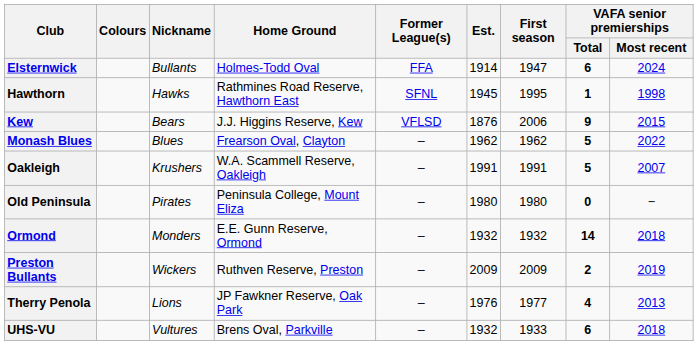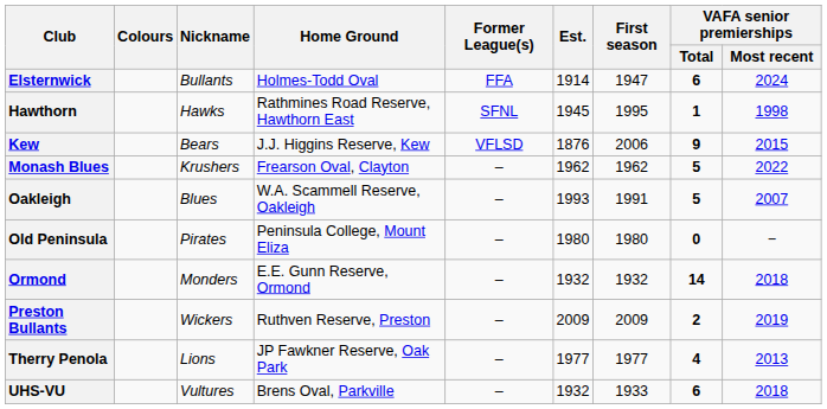 <table class="wikitable sortable" style="width:100%">
 <tr>
 <th rowspan="2">Club</th>
 <th rowspan="2" class=unsortable>Colours</th>
 <th rowspan="2">Nickname</th>
 <th rowspan="2">Home Ground</th>
 <th rowspan="2">Former League(s)</th>
 <th rowspan="2">Est.</th>
 <th rowspan=2>First season</th>
 <th colspan=2>VAFA senior premierships</th>
 </tr>
 <tr>
 <th>Total</th>
 <th>Most recent</th>
 </tr>
 <tr>
 <th style="text-align:left;"><a href='#'>Elsternwick</a></th>
 <td></td>
 <td><em>Bullants</em></td>
 <td><a href='#'>Holmes-Todd Oval</a></td>
 <td style="text-align:center;"><a href='#'>FFA</a></td>
 <td style="text-align:center;">1914</td>
 <td style="text-align:center;">1947</td>
 <td style="text-align:center;"><strong>6</strong></td>
 <td style="text-align:center;"><a href='#'>2024</a></td>
 </tr>
 <tr>
 <th style="text-align:left;">Hawthorn</th>
 <td></td>
 <td><em>Hawks</em></td>
 <td>Rathmines Road Reserve, <a href='#'>Hawthorn East</a></td>
 <td style="text-align:center;"><a href='#'>SFNL</a></td>
 <td style="text-align:center;">1945</td>
 <td style="text-align:center;">1995</td>
 <td style="text-align:center;"><strong>1</strong></td>
 <td style="text-align:center;"><a href='#'>1998</a></td>
 </tr>
 <tr>
 <th style="text-align:left;"><a href='#'>Kew</a></th>
 <td></td>
 <td><em>Bears</em></td>
 <td>J.J. Higgins Reserve, <a href='#'>Kew</a></td>
 <td style="text-align:center;"><a href='#'>VFLSD</a></td>
 <td style="text-align:center;">1876</td>
 <td style="text-align:center;">2006</td>
 <td style="text-align:center;"><strong>9</strong></td>
 <td style="text-align:center;"><a href='#'>2015</a></td>
 </tr>
 <tr>
 <th style="text-align:left;"><a href='#'>Monash Blues</a></th>
 <td></td>
-<td><em>Blues</em></td>
+<td><em>Krushers</em></td>
 <td><a href='#'>Frearson Oval</a>, <a href='#'>Clayton</a></td>
 <td style="text-align:center;">–</td>
 <td style="text-align:center;">1962</td>
 <td style="text-align:center;">1962</td>
 <td style="text-align:center;"><strong>5</strong></td>
 <td style="text-align:center;"><a href='#'>2022</a></td>
 </tr>
 <tr>
 <th style="text-align:left;">Oakleigh</th>
 <td></td>
-<td><em>Krushers</em></td>
+<td><em>Blues</em></td>
 <td>W.A. Scammell Reserve, <a href='#'>Oakleigh</a></td>
 <td style="text-align:center;">–</td>
-<td style="text-align:center;">1991</td>
+<td style="text-align:center;">1993</td>
 <td style="text-align:center;">1991</td>
 <td style="text-align:center;"><strong>5</strong></td>
 <td style="text-align:center;"><a href='#'>2007</a></td>
 </tr>
 <tr>
 <th style="text-align:left;">Old Peninsula</th>
 <td></td>
 <td><em>Pirates</em></td>
 <td>Peninsula College, <a href='#'>Mount Eliza</a></td>
 <td style="text-align:center;">–</td>
 <td style="text-align:center;">1980</td>
 <td style="text-align:center;">1980</td>
 <td style="text-align:center;"><strong>0</strong></td>
 <td style="text-align:center;">−</td>
 </tr>
 <tr>
 <th style="text-align:left;"><a href='#'>Ormond</a></th>
 <td></td>
 <td><em>Monders</em></td>
 <td>E.E. Gunn Reserve, <a href='#'>Ormond</a></td>
 <td style="text-align:center;">–</td>
 <td style="text-align:center;">1932</td>
 <td style="text-align:center;">1932</td>
 <td style="text-align:center;"><strong>14</strong></td>
 <td style="text-align:center;"><a href='#'>2018</a></td>
 </tr>
 <tr>
 <th style="text-align:left;"><a href='#'>Preston Bullants</a></th>
 <td></td>
 <td><em>Wickers</em></td>
 <td>Ruthven Reserve, <a href='#'>Preston</a></td>
 <td style="text-align:center;">–</td>
 <td style="text-align:center;">2009</td>
 <td style="text-align:center;">2009</td>
 <td style="text-align:center;"><strong>2</strong></td>
 <td style="text-align:center;"><a href='#'>2019</a></td>
 </tr>
 <tr>
 <th style="text-align:left;">Therry Penola</th>
 <td></td>
 <td><em>Lions</em></td>
 <td>JP Fawkner Reserve, <a href='#'>Oak Park</a></td>
 <td style="text-align:center;">–</td>
-<td style="text-align:center;">1976</td>
+<td style="text-align:center;">1977</td>
 <td style="text-align:center;">1977</td>
 <td style="text-align:center;"><strong>4</strong></td>
 <td style="text-align:center;"><a href='#'>2013</a></td>
 </tr>
 <tr>
 <th style="text-align:left;">UHS-VU</th>
 <td></td>
 <td><em>Vultures</em></td>
 <td>Brens Oval, <a href='#'>Parkville</a></td>
 <td style="text-align:center;">–</td>
 <td style="text-align:center;">1932</td>
 <td style="text-align:center;">1933</td>
 <td style="text-align:center;"><strong>6</strong></td>
 <td style="text-align:center;"><a href='#'>2018</a></td>
 </tr>
 </table>
